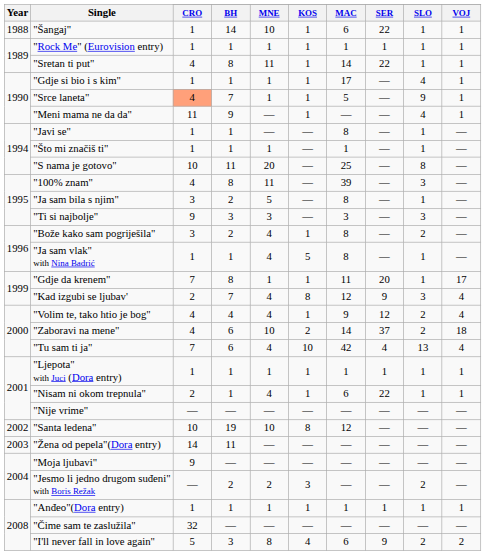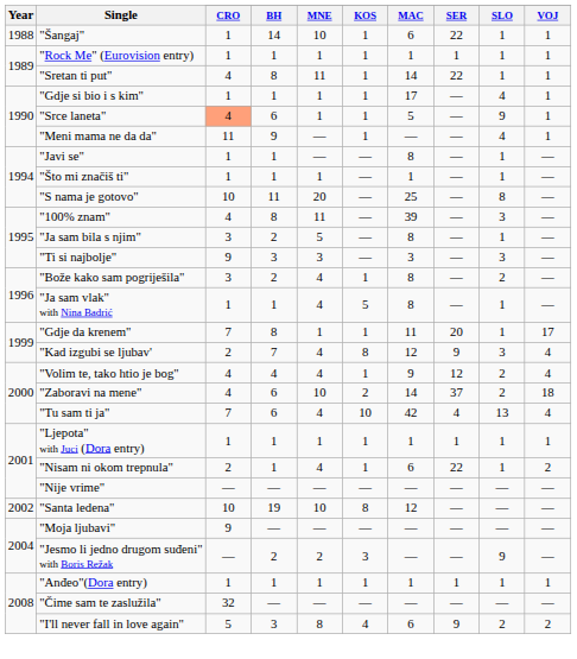 <table class="wikitable">
 <tr>
 <th rowspan="2">Year</th>
 <th rowspan="2">Single</th>
 </tr>
 <tr>
 <th width="50"><small><a href='#'>CRO</a></small></th>
 <th width="50"><small><a href='#'>BH</a></small></th>
 <th width="50"><small><a href='#'>MNE</a></small></th>
 <th width="50"><small><a href='#'>KOS</a></small></th>
 <th width="50"><small><a href='#'>MAC</a></small></th>
 <th width="50"><small><a href='#'>SER</a></small></th>
 <th width="50"><small><a href='#'>SLO</a></small></th>
 <th width="50"><small><a href='#'>VOJ</a></small></th>
 </tr>
 <tr>
 <td>1988</td>
 <td>"Šangaj"</td>
 <td style="text-align:center;">1</td>
 <td style="text-align:center;">14</td>
 <td style="text-align:center;">10</td>
 <td style="text-align:center;">1</td>
 <td style="text-align:center;">6</td>
 <td style="text-align:center;">22</td>
 <td style="text-align:center;">1</td>
 <td style="text-align:center;">1</td>
 </tr>
 <tr>
 <td rowspan="2">1989</td>
 <td>"<a href='#'>Rock Me</a>" (<a href='#'>Eurovision</a> entry)</td>
 <td style="text-align:center;">1</td>
 <td style="text-align:center;">1</td>
 <td style="text-align:center;">1</td>
 <td style="text-align:center;">1</td>
 <td style="text-align:center;">1</td>
 <td style="text-align:center;">1</td>
 <td style="text-align:center;">1</td>
 <td style="text-align:center;">1</td>
 </tr>
 <tr>
 <td>"Sretan ti put"</td>
 <td style="text-align:center;">4</td>
 <td style="text-align:center;">8</td>
 <td style="text-align:center;">11</td>
 <td style="text-align:center;">1</td>
 <td style="text-align:center;">14</td>
 <td style="text-align:center;">22</td>
 <td style="text-align:center;">1</td>
 <td style="text-align:center;">1</td>
 </tr>
 <tr>
 <td rowspan="3">1990</td>
 <td>"Gdje si bio i s kim"</td>
 <td style="text-align:center;">1</td>
 <td style="text-align:center;">1</td>
 <td style="text-align:center;">1</td>
 <td style="text-align:center;">1</td>
 <td style="text-align:center;">17</td>
 <td style="text-align:center;">—</td>
 <td style="text-align:center;">4</td>
 <td style="text-align:center;">1</td>
 </tr>
 <tr>
 <td>"Srce laneta"</td>
 <td style="background: lightsalmon; text-align:center;">4</td>
-<td style="text-align:center;">7</td>
+<td style="text-align:center;">6</td>
 <td style="text-align:center;">1</td>
 <td style="text-align:center;">1</td>
 <td style="text-align:center;">5</td>
 <td style="text-align:center;">—</td>
 <td style="text-align:center;">9</td>
 <td style="text-align:center;">1</td>
 </tr>
 <tr>
 <td>"Meni mama ne da da"</td>
 <td style="text-align:center;">11</td>
 <td style="text-align:center;">9</td>
 <td style="text-align:center;">—</td>
 <td style="text-align:center;">1</td>
 <td style="text-align:center;">—</td>
 <td style="text-align:center;">—</td>
 <td style="text-align:center;">4</td>
 <td style="text-align:center;">1</td>
 </tr>
 <tr>
 <td rowspan="3">1994</td>
 <td>"Javi se"</td>
 <td style="text-align:center;">1</td>
 <td style="text-align:center;">1</td>
 <td style="text-align:center;">—</td>
 <td style="text-align:center;">—</td>
 <td style="text-align:center;">8</td>
 <td style="text-align:center;">—</td>
 <td style="text-align:center;">1</td>
 <td style="text-align:center;">—</td>
 </tr>
 <tr>
 <td>"Što mi značiš ti"</td>
 <td style="text-align:center;">1</td>
 <td style="text-align:center;">1</td>
 <td style="text-align:center;">1</td>
 <td style="text-align:center;">—</td>
 <td style="text-align:center;">1</td>
 <td style="text-align:center;">—</td>
 <td style="text-align:center;">1</td>
 <td style="text-align:center;">—</td>
 </tr>
 <tr>
 <td>"S nama je gotovo"</td>
 <td style="text-align:center;">10</td>
 <td style="text-align:center;">11</td>
 <td style="text-align:center;">20</td>
 <td style="text-align:center;">—</td>
 <td style="text-align:center;">25</td>
 <td style="text-align:center;">—</td>
 <td style="text-align:center;">8</td>
 <td style="text-align:center;">—</td>
 </tr>
 <tr>
 <td rowspan="3">1995</td>
 <td>"100% znam"</td>
 <td style="text-align:center;">4</td>
 <td style="text-align:center;">8</td>
 <td style="text-align:center;">11</td>
 <td style="text-align:center;">—</td>
 <td style="text-align:center;">39</td>
 <td style="text-align:center;">—</td>
 <td style="text-align:center;">3</td>
 <td style="text-align:center;">—</td>
 </tr>
 <tr>
 <td>"Ja sam bila s njim"</td>
 <td style="text-align:center;">3</td>
 <td style="text-align:center;">2</td>
 <td style="text-align:center;">5</td>
 <td style="text-align:center;">—</td>
 <td style="text-align:center;">8</td>
 <td style="text-align:center;">—</td>
 <td style="text-align:center;">1</td>
 <td style="text-align:center;">—</td>
 </tr>
 <tr>
 <td>"Ti si najbolje"</td>
 <td style="text-align:center;">9</td>
 <td style="text-align:center;">3</td>
 <td style="text-align:center;">3</td>
 <td style="text-align:center;">—</td>
 <td style="text-align:center;">3</td>
 <td style="text-align:center;">—</td>
 <td style="text-align:center;">3</td>
 <td style="text-align:center;">—</td>
 </tr>
 <tr>
 <td rowspan="2">1996</td>
 <td>"Bože kako sam pogriješila"</td>
 <td style="text-align:center;">3</td>
 <td style="text-align:center;">2</td>
 <td style="text-align:center;">4</td>
 <td style="text-align:center;">1</td>
 <td style="text-align:center;">8</td>
 <td style="text-align:center;">—</td>
 <td style="text-align:center;">2</td>
 <td style="text-align:center;">—</td>
 </tr>
 <tr>
 <td>"Ja sam vlak" <br> <small>with <a href='#'>Nina Badrić</a></small></td>
 <td style="text-align:center;">1</td>
 <td style="text-align:center;">1</td>
 <td style="text-align:center;">4</td>
 <td style="text-align:center;">5</td>
 <td style="text-align:center;">8</td>
 <td style="text-align:center;">—</td>
 <td style="text-align:center;">1</td>
 <td style="text-align:center;">—</td>
 </tr>
 <tr>
 <td rowspan="2">1999</td>
 <td>"Gdje da krenem"</td>
 <td style="text-align:center;">7</td>
 <td style="text-align:center;">8</td>
 <td style="text-align:center;">1</td>
 <td style="text-align:center;">1</td>
 <td style="text-align:center;">11</td>
 <td style="text-align:center;">20</td>
 <td style="text-align:center;">1</td>
 <td style="text-align:center;">17</td>
 </tr>
 <tr>
 <td>"Kad izgubi se ljubav'</td>
 <td style="text-align:center;">2</td>
 <td style="text-align:center;">7</td>
 <td style="text-align:center;">4</td>
 <td style="text-align:center;">8</td>
 <td style="text-align:center;">12</td>
 <td style="text-align:center;">9</td>
 <td style="text-align:center;">3</td>
 <td style="text-align:center;">4</td>
 </tr>
 <tr>
 <td rowspan="3">2000</td>
 <td>"Volim te, tako htio je bog"</td>
 <td style="text-align:center;">4</td>
 <td style="text-align:center;">4</td>
 <td style="text-align:center;">4</td>
 <td style="text-align:center;">1</td>
 <td style="text-align:center;">9</td>
 <td style="text-align:center;">12</td>
 <td style="text-align:center;">2</td>
 <td style="text-align:center;">4</td>
 </tr>
 <tr>
 <td>"Zaboravi na mene"</td>
 <td style="text-align:center;">4</td>
 <td style="text-align:center;">6</td>
 <td style="text-align:center;">10</td>
 <td style="text-align:center;">2</td>
 <td style="text-align:center;">14</td>
 <td style="text-align:center;">37</td>
 <td style="text-align:center;">2</td>
 <td style="text-align:center;">18</td>
 </tr>
 <tr>
 <td>"Tu sam ti ja"</td>
 <td style="text-align:center;">7</td>
 <td style="text-align:center;">6</td>
 <td style="text-align:center;">4</td>
 <td style="text-align:center;">10</td>
 <td style="text-align:center;">42</td>
 <td style="text-align:center;">4</td>
 <td style="text-align:center;">13</td>
 <td style="text-align:center;">4</td>
 </tr>
 <tr>
 <td rowspan="3">2001</td>
 <td>"Ljepota" <br> <small>with <a href='#'>Juci</a></small> (<a href='#'>Dora</a> entry)</td>
 <td style="text-align:center;">1</td>
 <td style="text-align:center;">1</td>
 <td style="text-align:center;">1</td>
 <td style="text-align:center;">1</td>
 <td style="text-align:center;">1</td>
 <td style="text-align:center;">1</td>
 <td style="text-align:center;">1</td>
 <td style="text-align:center;">1</td>
 </tr>
 <tr>
 <td>"Nisam ni okom trepnula"</td>
 <td style="text-align:center;">2</td>
 <td style="text-align:center;">1</td>
 <td style="text-align:center;">4</td>
 <td style="text-align:center;">1</td>
 <td style="text-align:center;">6</td>
 <td style="text-align:center;">22</td>
 <td style="text-align:center;">1</td>
-<td style="text-align:center;">1</td>
+<td style="text-align:center;">2</td>
 </tr>
 <tr>
 <td>"Nije vrime"</td>
 <td style="text-align:center;">—</td>
 <td style="text-align:center;">—</td>
 <td style="text-align:center;">—</td>
 <td style="text-align:center;">—</td>
 <td style="text-align:center;">—</td>
 <td style="text-align:center;">—</td>
 <td style="text-align:center;">—</td>
 <td style="text-align:center;">—</td>
 </tr>
 <tr>
 <td>2002</td>
 <td>"Santa ledena"</td>
 <td style="text-align:center;">10</td>
 <td style="text-align:center;">19</td>
 <td style="text-align:center;">10</td>
 <td style="text-align:center;">8</td>
 <td style="text-align:center;">12</td>
 <td style="text-align:center;">—</td>
 <td style="text-align:center;">—</td>
 <td style="text-align:center;">—</td>
 </tr>
 <tr>
-<td>2003</td>
-<td>"Žena od pepela"(<a href='#'>Dora</a> entry)</td>
-<td style="text-align:center;">14</td>
-<td style="text-align:center;">11</td>
-<td style="text-align:center;">—</td>
-<td style="text-align:center;">—</td>
-<td style="text-align:center;">—</td>
-<td style="text-align:center;">—</td>
-<td style="text-align:center;">—</td>
-<td style="text-align:center;">—</td>
-</tr>
-<tr>
 <td rowspan="2">2004</td>
 <td>"Moja ljubavi"</td>
 <td style="text-align:center;">9</td>
 <td style="text-align:center;">—</td>
 <td style="text-align:center;">—</td>
 <td style="text-align:center;">—</td>
 <td style="text-align:center;">—</td>
 <td style="text-align:center;">—</td>
 <td style="text-align:center;">—</td>
 <td style="text-align:center;">—</td>
 </tr>
 <tr>
 <td>"Jesmo li jedno drugom suđeni" <br> <small>with <a href='#'>Boris Režak</a></small></td>
 <td style="text-align:center;">—</td>
 <td style="text-align:center;">2</td>
 <td style="text-align:center;">2</td>
 <td style="text-align:center;">3</td>
 <td style="text-align:center;">—</td>
 <td style="text-align:center;">—</td>
-<td style="text-align:center;">2</td>
+<td style="text-align:center;">9</td>
 <td style="text-align:center;">—</td>
 </tr>
 <tr>
 <td rowspan="3">2008</td>
 <td>"Anđeo"(<a href='#'>Dora</a> entry)</td>
 <td style="text-align:center;">1</td>
 <td style="text-align:center;">1</td>
 <td style="text-align:center;">1</td>
 <td style="text-align:center;">1</td>
 <td style="text-align:center;">1</td>
 <td style="text-align:center;">1</td>
 <td style="text-align:center;">1</td>
 <td style="text-align:center;">1</td>
 </tr>
 <tr>
 <td>"Čime sam te zaslužila"</td>
 <td style="text-align:center;">32</td>
 <td style="text-align:center;">—</td>
 <td style="text-align:center;">—</td>
 <td style="text-align:center;">—</td>
 <td style="text-align:center;">—</td>
 <td style="text-align:center;">—</td>
 <td style="text-align:center;">—</td>
 <td style="text-align:center;">—</td>
 </tr>
 <tr>
 <td>"I'll never fall in love again"</td>
 <td style="text-align:center;">5</td>
 <td style="text-align:center;">3</td>
 <td style="text-align:center;">8</td>
 <td style="text-align:center;">4</td>
 <td style="text-align:center;">6</td>
 <td style="text-align:center;">9</td>
 <td style="text-align:center;">2</td>
 <td style="text-align:center;">2</td>
 </tr>
 </table>
